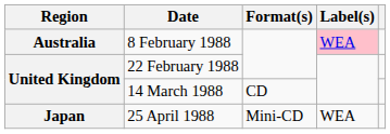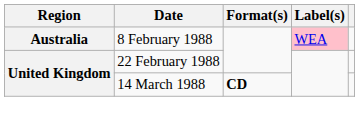 <table class="wikitable plainrowheaders">
 <tr>
 <th scope="col">Region</th>
 <th scope="col">Date</th>
 <th scope="col">Format(s)</th>
 <th scope="col">Label(s)</th>
 <th scope="col"></th>
 </tr>
 <tr>
 <th scope="row">Australia</th>
 <td>8 February 1988</td>
 <td rowspan="2"></td>
 <td style="background: pink;"><a href='#'>WEA</a></td>
 <td></td>
 </tr>
 <tr>
 <th scope="row" rowspan="2">United Kingdom</th>
 <td>22 February 1988</td>
 <td rowspan="2"></td>
 <td></td>
 </tr>
 <tr>
 <td>14 March 1988</td>
-<td>CD</td>
-<td></td>
-</tr>
-<tr>
-<th scope="row">Japan</th>
-<td>25 April 1988</td>
-<td>Mini-CD</td>
-<td>WEA</td>
+<td><strong>CD</strong></td>
 <td></td>
 </tr>
 </table>
